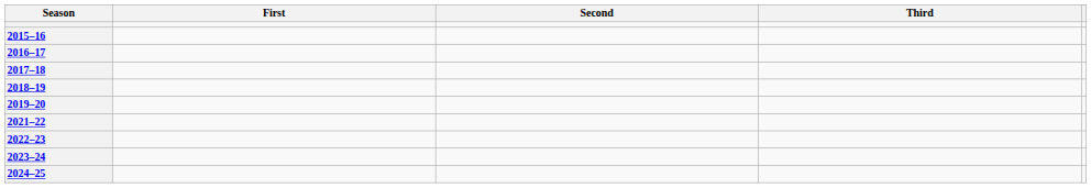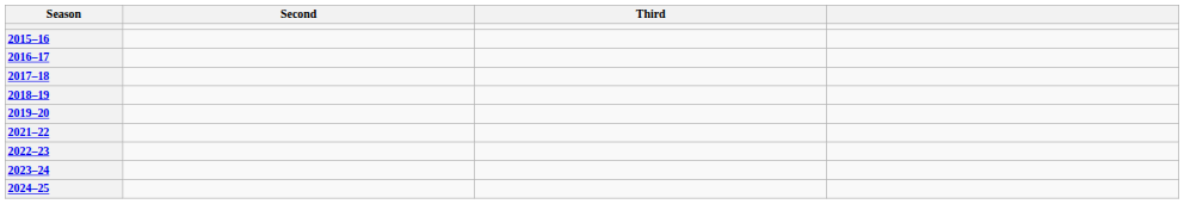 <table class="wikitable unsortable" style="text-align:left; width:80%">
 <tr>
 <th scope="col" style="text-align:center; width:10%">Season</th>
-<th scope="col" style="text-align:center; width:30%">First</th>
 <th scope="col" style="text-align:center; width:30%">Second</th>
 <th scope="col" style="text-align:center; width:30%">Third</th>
 <th scope="col" style="text-align:center"></th>
 </tr>
 <tr>
 <th scope="row" style="text-align:left"></th>
 <td></td>
 <td></td>
 <td></td>
-<td></td>
 </tr>
 <tr>
 <th scope="row" style="text-align:left"><a href='#'>2015–16</a></th>
-<td></td>
 <td></td>
 <td></td>
 <td></td>
 </tr>
 <tr>
 <th scope="row" style="text-align:left"><a href='#'>2016–17</a></th>
 <td></td>
 <td></td>
 <td></td>
-<td></td>
 </tr>
 <tr>
 <th scope="row" style="text-align:left"><a href='#'>2017–18</a></th>
-<td></td>
 <td></td>
 <td></td>
 <td></td>
 </tr>
 <tr>
 <th scope="row" style="text-align:left"><a href='#'>2018–19</a></th>
 <td></td>
 <td></td>
 <td></td>
-<td></td>
 </tr>
 <tr>
 <th scope="row" style="text-align:left"><a href='#'>2019–20</a></th>
-<td></td>
 <td></td>
 <td></td>
 <td></td>
 </tr>
 <tr>
 <th scope="row" style="text-align:left"><a href='#'>2021–22</a></th>
 <td></td>
 <td></td>
 <td></td>
-<td></td>
 </tr>
 <tr>
 <th scope="row" style="text-align:left"><a href='#'>2022–23</a></th>
-<td></td>
 <td></td>
 <td></td>
 <td></td>
 </tr>
 <tr>
 <th scope="row" style="text-align:left"><a href='#'>2023–24</a></th>
 <td></td>
 <td></td>
 <td></td>
-<td></td>
 </tr>
 <tr>
 <th scope="row" style="text-align:left"><a href='#'>2024–25</a></th>
 <td></td>
 <td></td>
 <td></td>
-<td></td>
 </tr>
 </table>
